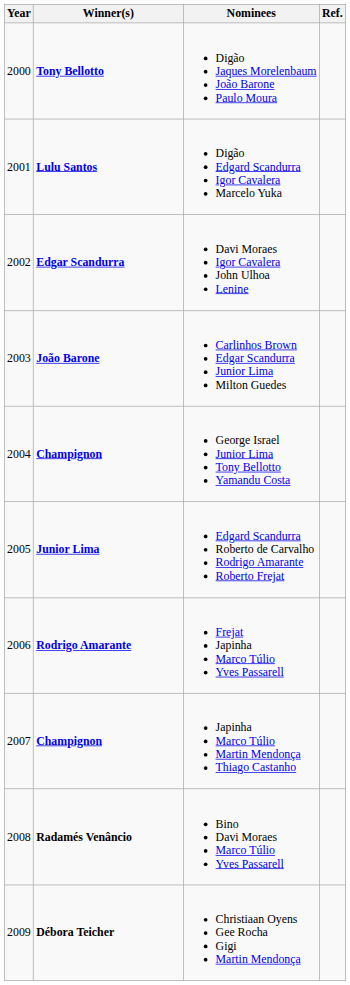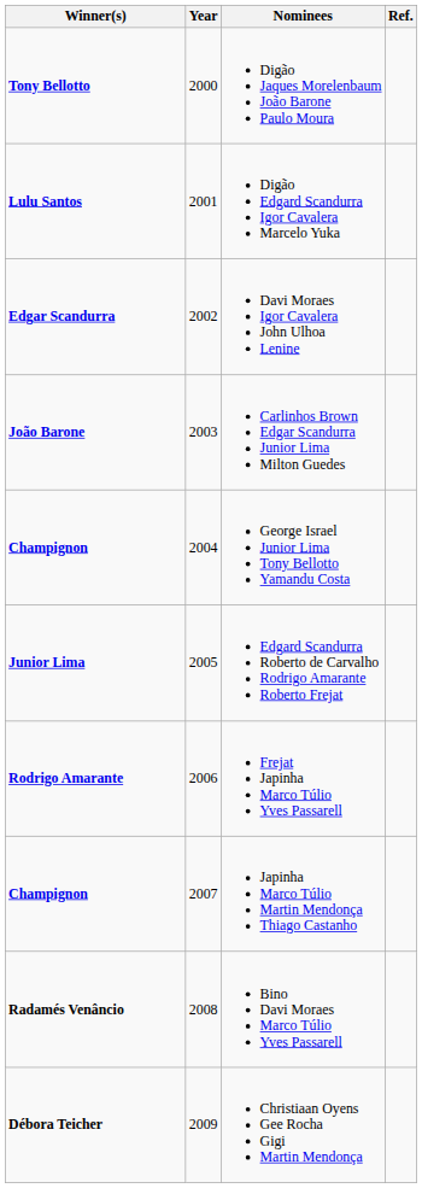 <table class="wikitable sortable">
 <tr>
+<th style="width:195px;"><strong>Winner(s)</strong></th>
 <th style="width:5px;"><strong>Year</strong></th>
-<th style="width:195px;"><strong>Winner(s)</strong></th>
 <th class="unsortable"><strong>Nominees</strong></th>
 <th class="unsortable">Ref.</th>
 </tr>
 <tr>
+<td><strong><a href='#'>Tony Bellotto</a></strong></td>
 <td align="center">2000</td>
-<td><strong><a href='#'>Tony Bellotto</a></strong></td>
 <td><br><ul><li>Digão</li><li><a href='#'>Jaques Morelenbaum</a></li><li><a href='#'>João Barone</a></li><li><a href='#'>Paulo Moura</a></li></ul></td>
 <td></td>
 </tr>
 <tr>
+<td><strong><a href='#'>Lulu Santos</a></strong></td>
 <td align="center">2001</td>
-<td><strong><a href='#'>Lulu Santos</a></strong></td>
 <td><br><ul><li>Digão</li><li><a href='#'>Edgard Scandurra</a></li><li><a href='#'>Igor Cavalera</a></li><li>Marcelo Yuka</li></ul></td>
 <td></td>
 </tr>
 <tr>
+<td><strong><a href='#'>Edgar Scandurra</a></strong></td>
 <td align="center">2002</td>
-<td><strong><a href='#'>Edgar Scandurra</a></strong></td>
 <td><br><ul><li>Davi Moraes</li><li><a href='#'>Igor Cavalera</a></li><li>John Ulhoa</li><li><a href='#'>Lenine</a></li></ul></td>
 <td></td>
 </tr>
 <tr>
+<td><strong><a href='#'>João Barone</a></strong></td>
 <td align="center">2003</td>
-<td><strong><a href='#'>João Barone</a></strong></td>
 <td><br><ul><li><a href='#'>Carlinhos Brown</a></li><li><a href='#'>Edgar Scandurra</a></li><li><a href='#'>Junior Lima</a></li><li>Milton Guedes</li></ul></td>
 <td></td>
 </tr>
 <tr>
+<td><strong><a href='#'>Champignon</a></strong></td>
 <td align="center">2004</td>
-<td><strong><a href='#'>Champignon</a></strong></td>
 <td><br><ul><li>George Israel</li><li><a href='#'>Junior Lima</a></li><li><a href='#'>Tony Bellotto</a></li><li><a href='#'>Yamandu Costa</a></li></ul></td>
 <td></td>
 </tr>
 <tr>
+<td><strong><a href='#'>Junior Lima</a></strong></td>
 <td align="center">2005</td>
-<td><strong><a href='#'>Junior Lima</a></strong></td>
 <td><br><ul><li><a href='#'>Edgard Scandurra</a></li><li>Roberto de Carvalho</li><li><a href='#'>Rodrigo Amarante</a></li><li><a href='#'>Roberto Frejat</a></li></ul></td>
 <td></td>
 </tr>
 <tr>
+<td><strong><a href='#'>Rodrigo Amarante</a></strong></td>
 <td align="center">2006</td>
-<td><strong><a href='#'>Rodrigo Amarante</a></strong></td>
 <td><br><ul><li><a href='#'>Frejat</a></li><li>Japinha</li><li><a href='#'>Marco Túlio</a></li><li><a href='#'>Yves Passarell</a></li></ul></td>
 <td></td>
 </tr>
 <tr>
+<td><strong><a href='#'>Champignon</a></strong></td>
 <td align="center">2007</td>
-<td><strong><a href='#'>Champignon</a></strong></td>
 <td><br><ul><li>Japinha</li><li><a href='#'>Marco Túlio</a></li><li><a href='#'>Martin Mendonça</a></li><li><a href='#'>Thiago Castanho</a></li></ul></td>
 <td></td>
 </tr>
 <tr>
+<td><strong>Radamés Venâncio</strong></td>
 <td align="center">2008</td>
-<td><strong>Radamés Venâncio</strong></td>
 <td><br><ul><li>Bino</li><li>Davi Moraes</li><li><a href='#'>Marco Túlio</a></li><li><a href='#'>Yves Passarell</a></li></ul></td>
 <td></td>
 </tr>
 <tr>
+<td><strong>Débora Teicher</strong></td>
 <td align="center">2009</td>
-<td><strong>Débora Teicher</strong></td>
 <td><br><ul><li>Christiaan Oyens</li><li>Gee Rocha</li><li>Gigi</li><li><a href='#'>Martin Mendonça</a></li></ul></td>
 <td></td>
 </tr>
 </table>
